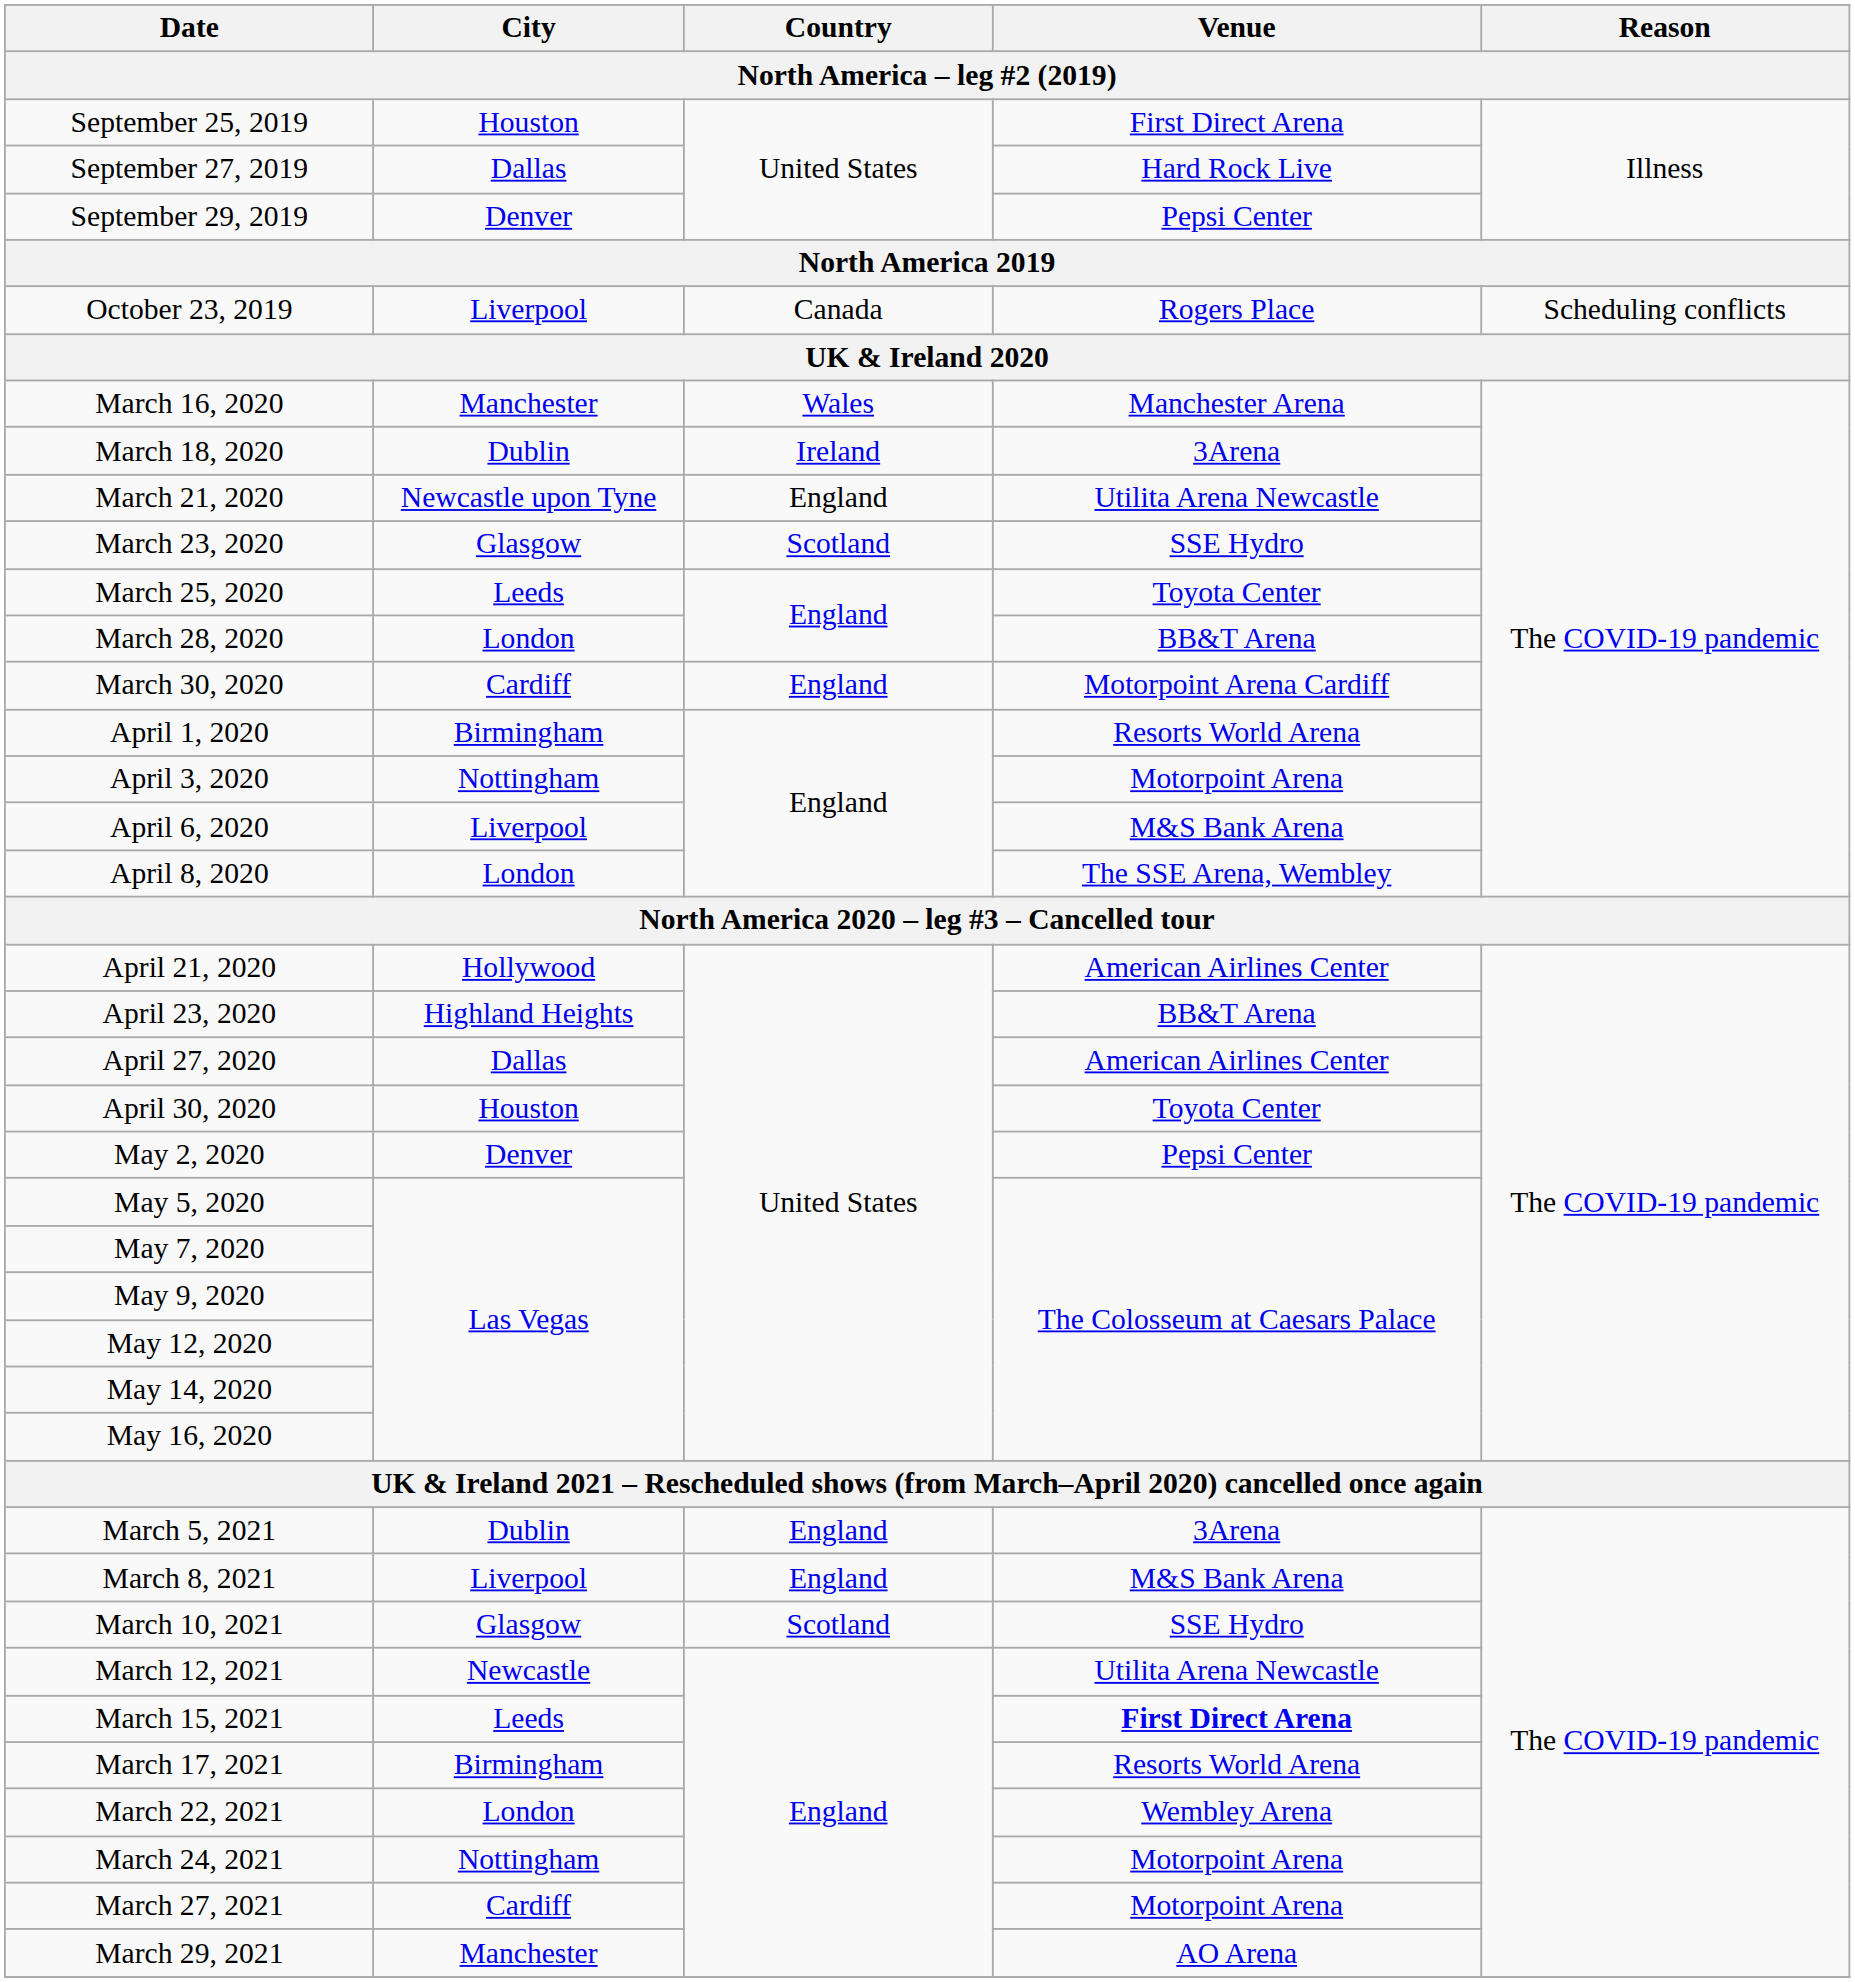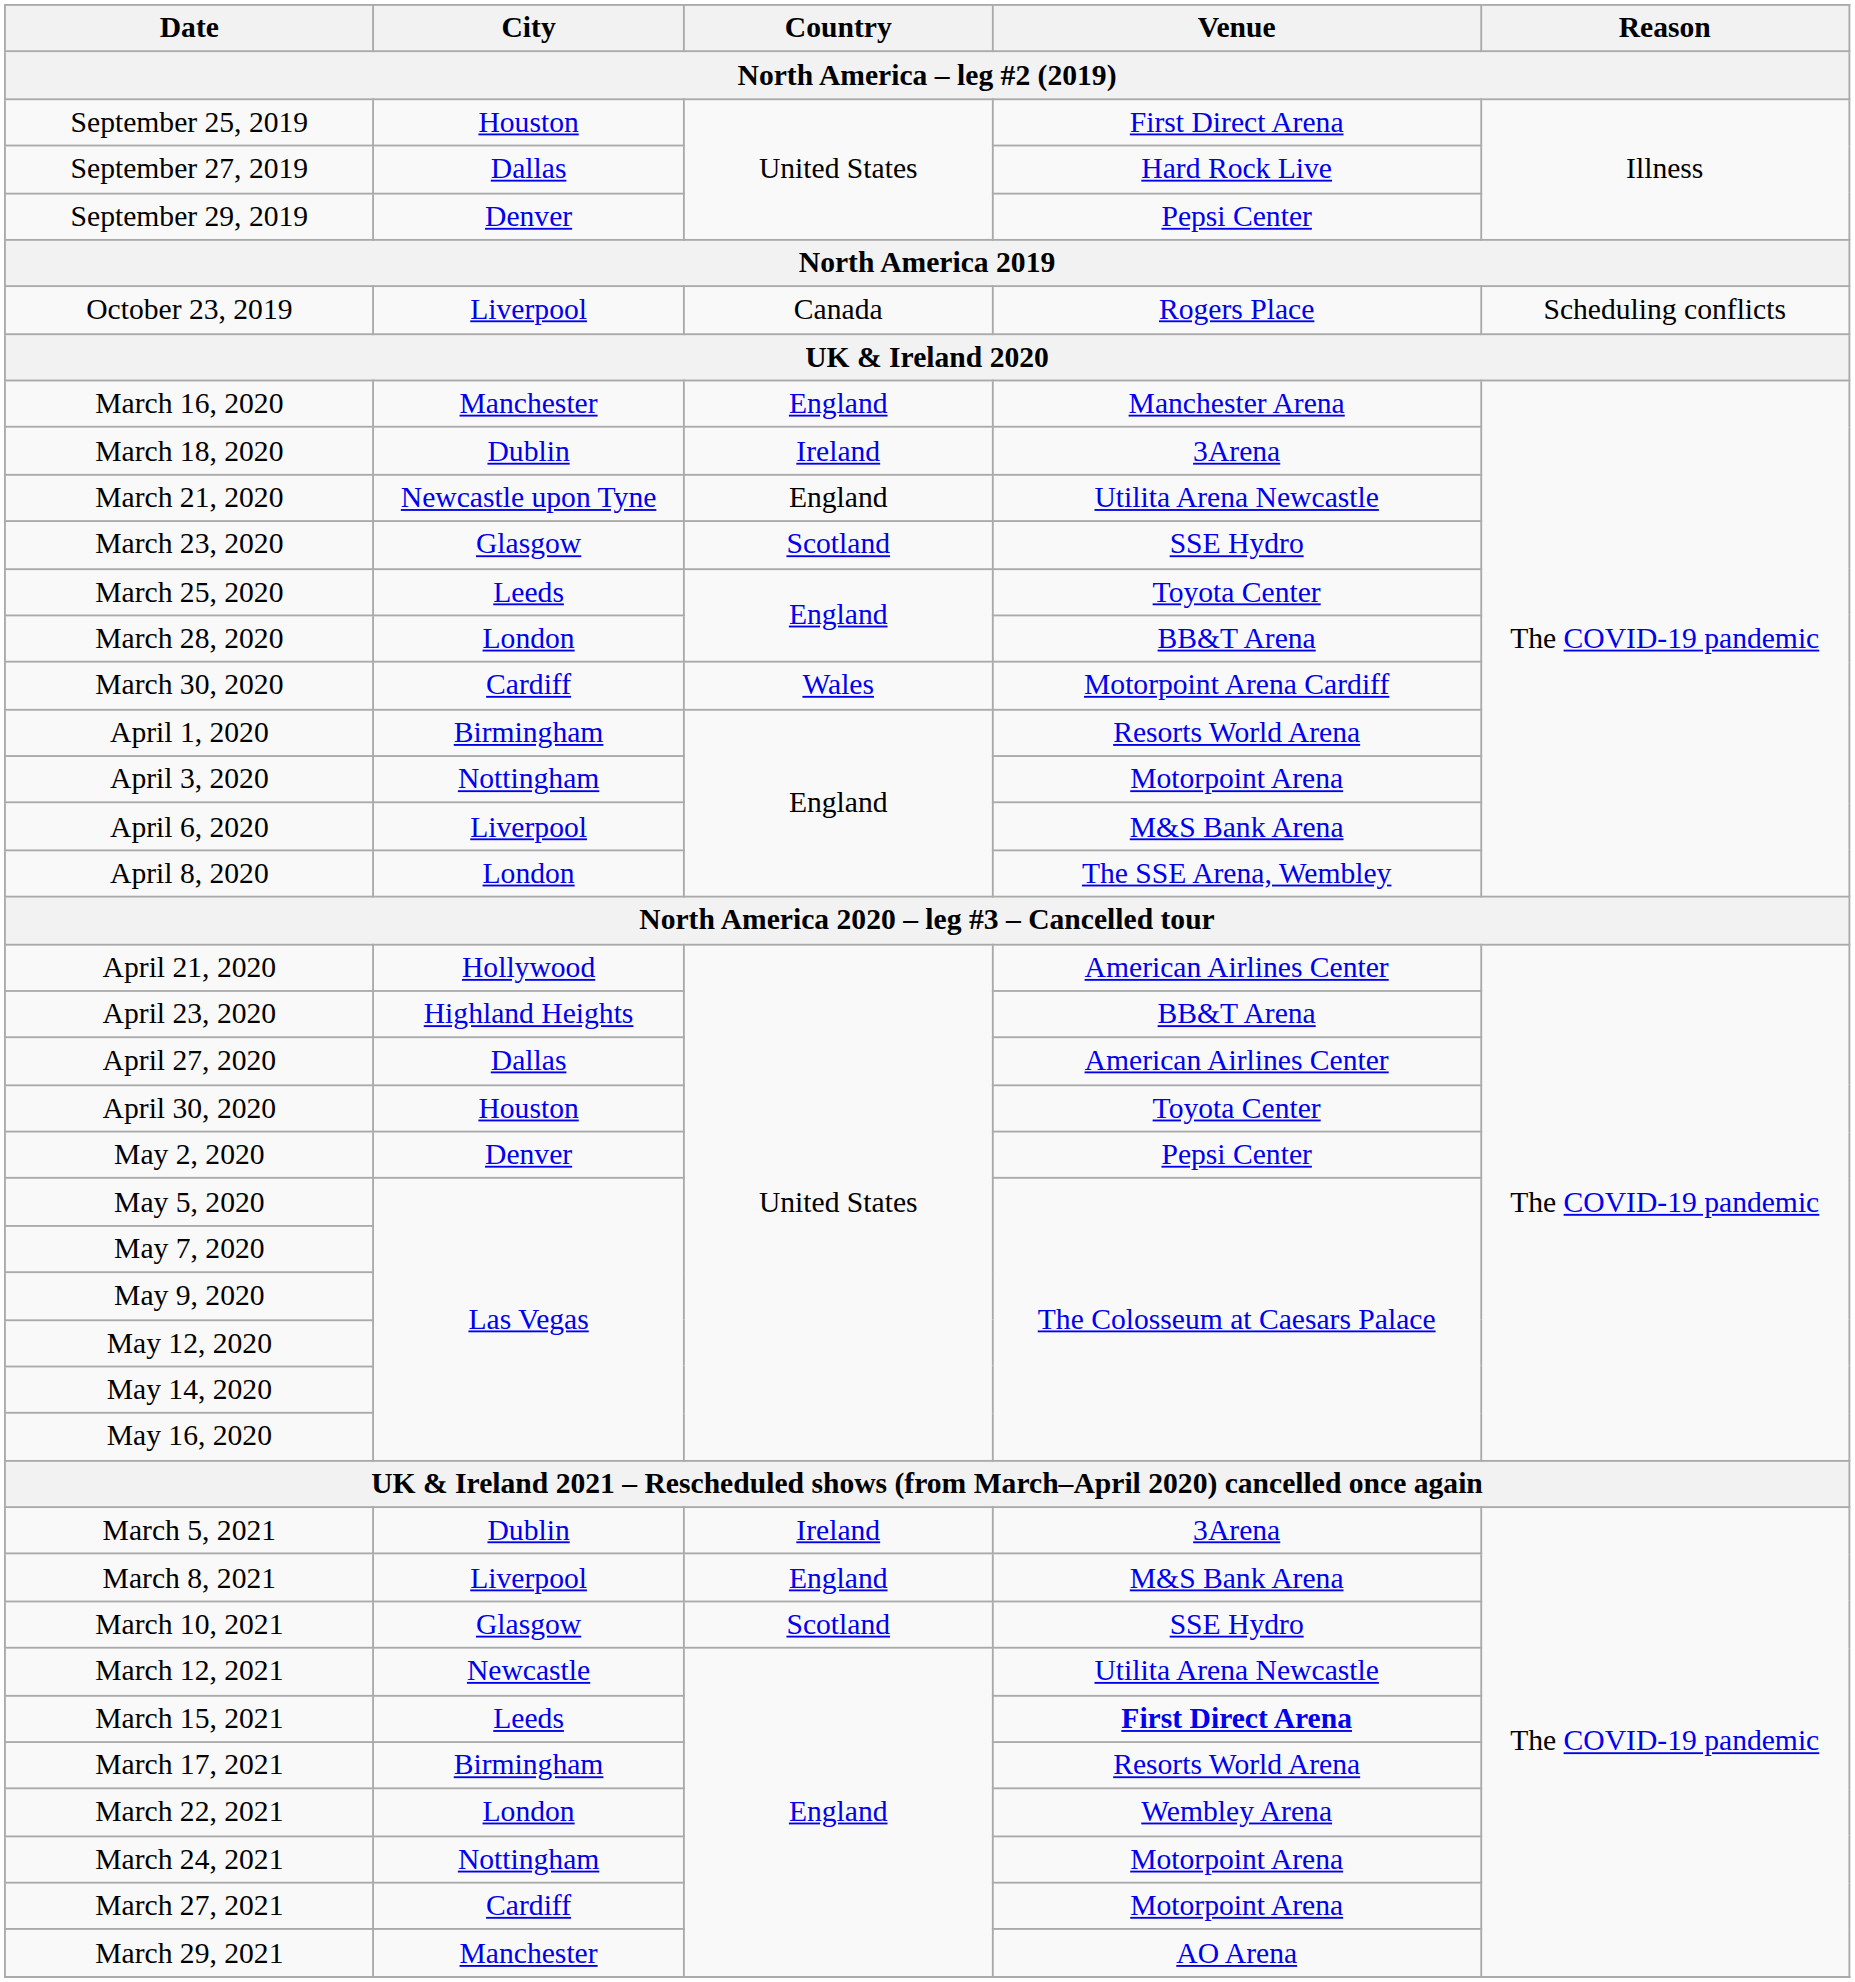 <table class="wikitable" style="text-align:center;">
 <tr>
 <th scope="col" style="width:12em;">Date</th>
 <th scope="col" style="width:10em;">City</th>
 <th scope="col" style="width:10em;">Country</th>
 <th scope="col" style="width:16em;">Venue</th>
 <th scope="col" style="width:12em;">Reason</th>
 </tr>
 <tr>
 <th colspan="7">North America – leg #2 (2019)</th>
 </tr>
 <tr>
 <td>September 25, 2019</td>
 <td><a href='#'>Houston</a></td>
 <td rowspan="3">United States</td>
 <td><a href='#'>First Direct Arena</a></td>
 <td rowspan="3">Illness</td>
 </tr>
 <tr>
 <td>September 27, 2019</td>
 <td><a href='#'>Dallas</a></td>
 <td><a href='#'>Hard Rock Live</a></td>
 </tr>
 <tr>
 <td>September 29, 2019</td>
 <td><a href='#'>Denver</a></td>
 <td><a href='#'>Pepsi Center</a></td>
 </tr>
 <tr>
 <th colspan="7">North America 2019</th>
 </tr>
 <tr>
 <td>October 23, 2019</td>
 <td><a href='#'>Liverpool</a></td>
 <td>Canada</td>
 <td><a href='#'>Rogers Place</a></td>
 <td>Scheduling conflicts</td>
 </tr>
 <tr>
 <th colspan="7">UK & Ireland 2020</th>
 </tr>
 <tr>
 <td>March 16, 2020</td>
 <td><a href='#'>Manchester</a></td>
-<td><a href='#'>Wales</a></td>
+<td rowspan="1"><a href='#'>England</a></td>
 <td><a href='#'>Manchester Arena</a></td>
 <td rowspan="11">The <a href='#'>COVID-19 pandemic</a></td>
 </tr>
 <tr>
 <td>March 18, 2020</td>
 <td><a href='#'>Dublin</a></td>
 <td><a href='#'>Ireland</a></td>
 <td><a href='#'>3Arena</a></td>
 </tr>
 <tr>
 <td>March 21, 2020</td>
 <td><a href='#'>Newcastle upon Tyne</a></td>
 <td>England</td>
 <td><a href='#'>Utilita Arena Newcastle</a></td>
 </tr>
 <tr>
 <td>March 23, 2020</td>
 <td><a href='#'>Glasgow</a></td>
 <td><a href='#'>Scotland</a></td>
 <td><a href='#'>SSE Hydro</a></td>
 </tr>
 <tr>
 <td>March 25, 2020</td>
 <td><a href='#'>Leeds</a></td>
 <td rowspan="2"><a href='#'>England</a></td>
 <td><a href='#'>Toyota Center</a></td>
 </tr>
 <tr>
 <td>March 28, 2020</td>
 <td><a href='#'>London</a></td>
 <td><a href='#'>BB&T Arena</a></td>
 </tr>
 <tr>
 <td>March 30, 2020</td>
 <td><a href='#'>Cardiff</a></td>
-<td rowspan="1"><a href='#'>England</a></td>
+<td><a href='#'>Wales</a></td>
 <td><a href='#'>Motorpoint Arena Cardiff</a></td>
 </tr>
 <tr>
 <td>April 1, 2020</td>
 <td><a href='#'>Birmingham</a></td>
 <td rowspan="4">England</td>
 <td><a href='#'>Resorts World Arena</a></td>
 </tr>
 <tr>
 <td>April 3, 2020</td>
 <td><a href='#'>Nottingham</a></td>
 <td><a href='#'>Motorpoint Arena</a></td>
 </tr>
 <tr>
 <td>April 6, 2020</td>
 <td><a href='#'>Liverpool</a></td>
 <td><a href='#'>M&S Bank Arena</a></td>
 </tr>
 <tr>
 <td>April 8, 2020</td>
 <td><a href='#'>London</a></td>
 <td><a href='#'>The SSE Arena, Wembley</a></td>
 </tr>
 <tr>
 <th colspan="7">North America 2020 – leg #3 – Cancelled tour </th>
 </tr>
 <tr>
 <td>April 21, 2020</td>
 <td><a href='#'>Hollywood</a></td>
 <td rowspan="11">United States</td>
 <td><a href='#'>American Airlines Center</a></td>
 <td rowspan="11">The <a href='#'>COVID-19 pandemic</a></td>
 </tr>
 <tr>
 <td>April 23, 2020</td>
 <td><a href='#'>Highland Heights</a></td>
 <td><a href='#'>BB&T Arena</a></td>
 </tr>
 <tr>
 <td>April 27, 2020</td>
 <td><a href='#'>Dallas</a></td>
 <td><a href='#'>American Airlines Center</a></td>
 </tr>
 <tr>
 <td>April 30, 2020</td>
 <td><a href='#'>Houston</a></td>
 <td><a href='#'>Toyota Center</a></td>
 </tr>
 <tr>
 <td>May 2, 2020</td>
 <td><a href='#'>Denver</a></td>
 <td><a href='#'>Pepsi Center</a></td>
 </tr>
 <tr>
 <td>May 5, 2020</td>
 <td rowspan="6"><a href='#'>Las Vegas</a></td>
 <td rowspan="6"><a href='#'>The Colosseum at Caesars Palace</a></td>
 </tr>
 <tr>
 <td>May 7, 2020</td>
 </tr>
 <tr>
 <td>May 9, 2020</td>
 </tr>
 <tr>
 <td>May 12, 2020</td>
 </tr>
 <tr>
 <td>May 14, 2020</td>
 </tr>
 <tr>
 <td>May 16, 2020</td>
 </tr>
 <tr>
 <th colspan="5">UK & Ireland 2021 – Rescheduled shows (from March–April 2020) cancelled once again</th>
 </tr>
 <tr>
 <td>March 5, 2021</td>
 <td><a href='#'>Dublin</a></td>
-<td rowspan="1"><a href='#'>England</a></td>
+<td><a href='#'>Ireland</a></td>
 <td><a href='#'>3Arena</a></td>
 <td rowspan="10">The <a href='#'>COVID-19 pandemic</a></td>
 </tr>
 <tr>
 <td>March 8, 2021</td>
 <td><a href='#'>Liverpool</a></td>
 <td rowspan="1"><a href='#'>England</a></td>
 <td><a href='#'>M&S Bank Arena</a></td>
 </tr>
 <tr>
 <td>March 10, 2021</td>
 <td><a href='#'>Glasgow</a></td>
 <td><a href='#'>Scotland</a></td>
 <td><a href='#'>SSE Hydro</a></td>
 </tr>
 <tr>
 <td>March 12, 2021</td>
 <td><a href='#'>Newcastle</a></td>
 <td rowspan="7"><a href='#'>England</a></td>
 <td><a href='#'>Utilita Arena Newcastle</a></td>
 </tr>
 <tr>
 <td>March 15, 2021</td>
 <td><a href='#'>Leeds</a></td>
 <td><strong><a href='#'>First Direct Arena</a></strong></td>
 </tr>
 <tr>
 <td>March 17, 2021</td>
 <td><a href='#'>Birmingham</a></td>
 <td><a href='#'>Resorts World Arena</a></td>
 </tr>
 <tr>
 <td>March 22, 2021</td>
 <td><a href='#'>London</a></td>
 <td><a href='#'>Wembley Arena</a></td>
 </tr>
 <tr>
 <td>March 24, 2021</td>
 <td><a href='#'>Nottingham</a></td>
 <td><a href='#'>Motorpoint Arena</a></td>
 </tr>
 <tr>
 <td>March 27, 2021</td>
 <td><a href='#'>Cardiff</a></td>
 <td><a href='#'>Motorpoint Arena</a></td>
 </tr>
 <tr>
 <td>March 29, 2021</td>
 <td><a href='#'>Manchester</a></td>
 <td><a href='#'>AO Arena</a></td>
 </tr>
 <tr>
 </tr>
 </table>
